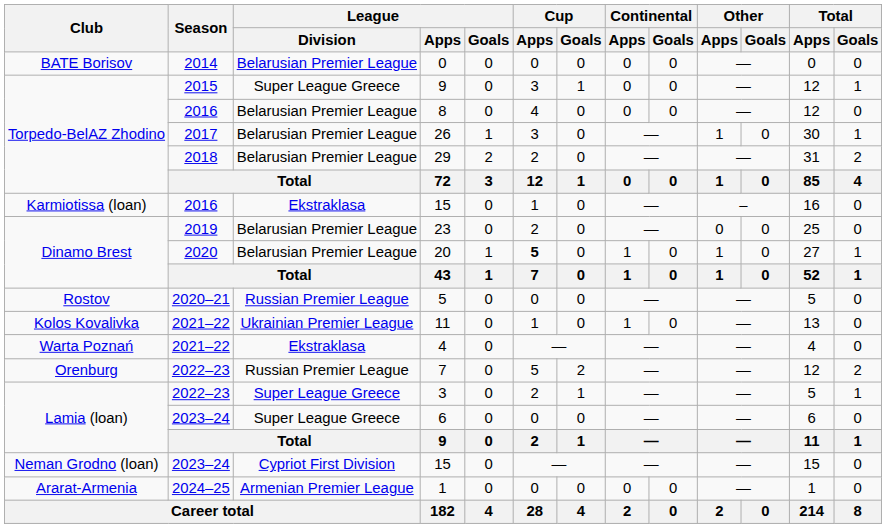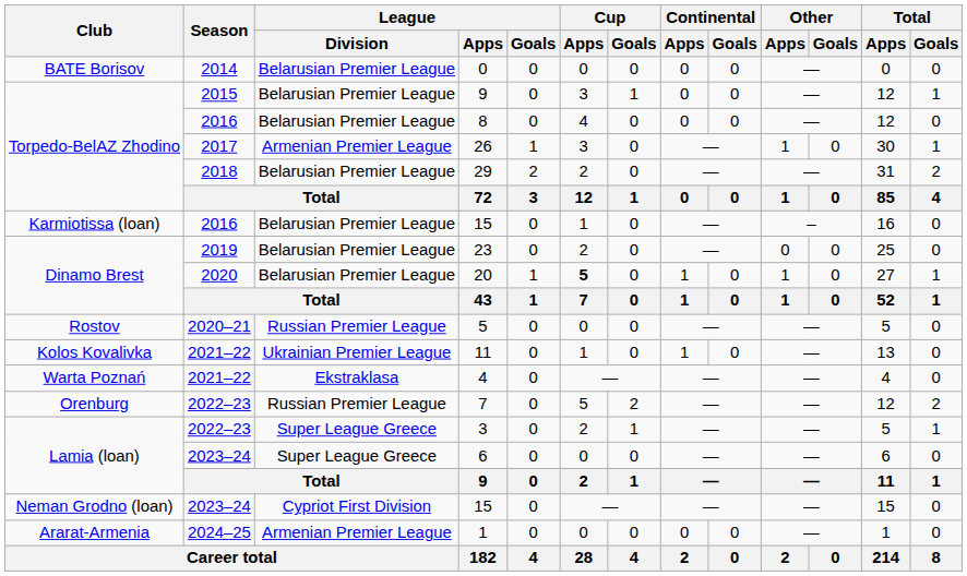 <table class="wikitable" style="text-align: center;">
 <tr>
 <th rowspan=2>Club</th>
 <th rowspan=2>Season</th>
 <th colspan=3>League</th>
 <th colspan=2>Cup</th>
 <th colspan=2>Continental</th>
 <th colspan=2>Other</th>
 <th colspan=2>Total</th>
 </tr>
 <tr>
 <th>Division</th>
 <th>Apps</th>
 <th>Goals</th>
 <th>Apps</th>
 <th>Goals</th>
 <th>Apps</th>
 <th>Goals</th>
 <th>Apps</th>
 <th>Goals</th>
 <th>Apps</th>
 <th>Goals</th>
 </tr>
 <tr>
 <td><a href='#'>BATE Borisov</a></td>
 <td><a href='#'>2014</a></td>
 <td><a href='#'>Belarusian Premier League</a></td>
 <td>0</td>
 <td>0</td>
 <td>0</td>
 <td>0</td>
 <td>0</td>
 <td>0</td>
 <td colspan=2>—</td>
 <td>0</td>
 <td>0</td>
 </tr>
 <tr>
 <td rowspan="5"><a href='#'>Torpedo-BelAZ Zhodino</a></td>
 <td><a href='#'>2015</a></td>
-<td>Super League Greece</td>
+<td>Belarusian Premier League</td>
 <td>9</td>
 <td>0</td>
 <td>3</td>
 <td>1</td>
 <td>0</td>
 <td>0</td>
 <td colspan=2>—</td>
 <td>12</td>
 <td>1</td>
 </tr>
 <tr>
 <td><a href='#'>2016</a></td>
 <td>Belarusian Premier League</td>
 <td>8</td>
 <td>0</td>
 <td>4</td>
 <td>0</td>
 <td>0</td>
 <td>0</td>
 <td colspan=2>—</td>
 <td>12</td>
 <td>0</td>
 </tr>
 <tr>
 <td><a href='#'>2017</a></td>
-<td>Belarusian Premier League</td>
+<td><a href='#'>Armenian Premier League</a></td>
 <td>26</td>
 <td>1</td>
 <td>3</td>
 <td>0</td>
 <td colspan=2>—</td>
 <td>1</td>
 <td>0</td>
 <td>30</td>
 <td>1</td>
 </tr>
 <tr>
 <td><a href='#'>2018</a></td>
 <td>Belarusian Premier League</td>
 <td>29</td>
 <td>2</td>
 <td>2</td>
 <td>0</td>
 <td colspan=2>—</td>
 <td colspan=2>—</td>
 <td>31</td>
 <td>2</td>
 </tr>
 <tr>
 <th colspan=2>Total</th>
 <th>72</th>
 <th>3</th>
 <th>12</th>
 <th>1</th>
 <th>0</th>
 <th>0</th>
 <th>1</th>
 <th>0</th>
 <th>85</th>
 <th>4</th>
 </tr>
 <tr>
 <td><a href='#'>Karmiotissa</a> (loan)</td>
 <td><a href='#'>2016</a></td>
-<td><a href='#'>Ekstraklasa</a></td>
+<td>Belarusian Premier League</td>
 <td>15</td>
 <td>0</td>
 <td>1</td>
 <td>0</td>
 <td colspan=2>—</td>
 <td colspan=2>–</td>
 <td>16</td>
 <td>0</td>
 </tr>
 <tr>
 <td rowspan="3"><a href='#'>Dinamo Brest</a></td>
 <td><a href='#'>2019</a></td>
 <td>Belarusian Premier League</td>
 <td>23</td>
 <td>0</td>
 <td>2</td>
 <td>0</td>
 <td colspan=2>—</td>
 <td>0</td>
 <td>0</td>
 <td>25</td>
 <td>0</td>
 </tr>
 <tr>
 <td><a href='#'>2020</a></td>
 <td>Belarusian Premier League</td>
 <td>20</td>
 <td>1</td>
 <td><strong>5</strong></td>
 <td>0</td>
 <td>1</td>
 <td>0</td>
 <td>1</td>
 <td>0</td>
 <td>27</td>
 <td>1</td>
 </tr>
 <tr>
 <th colspan=2>Total</th>
 <th>43</th>
 <th>1</th>
 <th>7</th>
 <th>0</th>
 <th>1</th>
 <th>0</th>
 <th>1</th>
 <th>0</th>
 <th>52</th>
 <th>1</th>
 </tr>
 <tr>
 <td><a href='#'>Rostov</a></td>
 <td><a href='#'>2020–21</a></td>
 <td><a href='#'>Russian Premier League</a></td>
 <td>5</td>
 <td>0</td>
 <td>0</td>
 <td>0</td>
 <td colspan=2>—</td>
 <td colspan=2>—</td>
 <td>5</td>
 <td>0</td>
 </tr>
 <tr>
 <td><a href='#'>Kolos Kovalivka</a></td>
 <td><a href='#'>2021–22</a></td>
 <td><a href='#'>Ukrainian Premier League</a></td>
 <td>11</td>
 <td>0</td>
 <td>1</td>
 <td>0</td>
 <td>1</td>
 <td>0</td>
 <td colspan=2>—</td>
 <td>13</td>
 <td>0</td>
 </tr>
 <tr>
 <td><a href='#'>Warta Poznań</a></td>
 <td><a href='#'>2021–22</a></td>
 <td><a href='#'>Ekstraklasa</a></td>
 <td>4</td>
 <td>0</td>
 <td colspan=2>—</td>
 <td colspan=2>—</td>
 <td colspan=2>—</td>
 <td>4</td>
 <td>0</td>
 </tr>
 <tr>
 <td><a href='#'>Orenburg</a></td>
 <td><a href='#'>2022–23</a></td>
 <td>Russian Premier League</td>
 <td>7</td>
 <td>0</td>
 <td>5</td>
 <td>2</td>
 <td colspan=2>—</td>
 <td colspan=2>—</td>
 <td>12</td>
 <td>2</td>
 </tr>
 <tr>
 <td rowspan="3"><a href='#'>Lamia</a> (loan)</td>
 <td><a href='#'>2022–23</a></td>
 <td><a href='#'>Super League Greece</a></td>
 <td>3</td>
 <td>0</td>
 <td>2</td>
 <td>1</td>
 <td colspan=2>—</td>
 <td colspan=2>—</td>
 <td>5</td>
 <td>1</td>
 </tr>
 <tr>
 <td><a href='#'>2023–24</a></td>
 <td>Super League Greece</td>
 <td>6</td>
 <td>0</td>
 <td>0</td>
 <td>0</td>
 <td colspan=2>—</td>
 <td colspan=2>—</td>
 <td>6</td>
 <td>0</td>
 </tr>
 <tr>
 <th colspan=2>Total</th>
 <th>9</th>
 <th>0</th>
 <th>2</th>
 <th>1</th>
 <th colspan=2>—</th>
 <th colspan=2>—</th>
 <th>11</th>
 <th>1</th>
 </tr>
 <tr>
 <td><a href='#'>Neman Grodno</a> (loan)</td>
 <td><a href='#'>2023–24</a></td>
 <td><a href='#'>Cypriot First Division</a></td>
 <td>15</td>
 <td>0</td>
 <td colspan=2>—</td>
 <td colspan=2>—</td>
 <td colspan=2>—</td>
 <td>15</td>
 <td>0</td>
 </tr>
 <tr>
 <td><a href='#'>Ararat-Armenia</a></td>
 <td><a href='#'>2024–25</a></td>
 <td><a href='#'>Armenian Premier League</a></td>
 <td>1</td>
 <td>0</td>
 <td>0</td>
 <td>0</td>
 <td>0</td>
 <td>0</td>
 <td colspan=2>—</td>
 <td>1</td>
 <td>0</td>
 </tr>
 <tr>
 <th colspan=3>Career total</th>
 <th>182</th>
 <th>4</th>
 <th>28</th>
 <th>4</th>
 <th>2</th>
 <th>0</th>
 <th>2</th>
 <th>0</th>
 <th>214</th>
 <th>8</th>
 </tr>
 </table>
